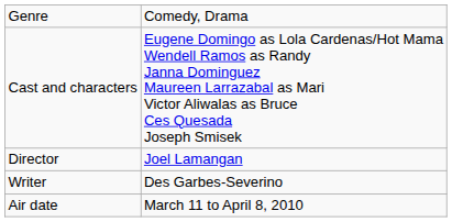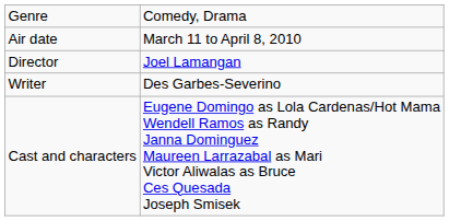 <table class="wikitable">
 <tr>
 <td>Genre</td>
 <td>Comedy, Drama</td>
 </tr>
 <tr>
-<td>Cast and characters</td>
-<td><a href='#'>Eugene Domingo</a> as Lola Cardenas/Hot Mama<br><a href='#'>Wendell Ramos</a> as Randy<br><a href='#'>Janna Dominguez</a><br><a href='#'>Maureen Larrazabal</a> as Mari<br>Victor Aliwalas as Bruce<br><a href='#'>Ces Quesada</a><br>Joseph Smisek</td>
+<td>Air date</td>
+<td>March 11 to April 8, 2010</td>
 </tr>
 <tr>
 <td>Director</td>
 <td><a href='#'>Joel Lamangan</a></td>
 </tr>
 <tr>
 <td>Writer</td>
 <td>Des Garbes-Severino</td>
 </tr>
 <tr>
-<td>Air date</td>
-<td>March 11 to April 8, 2010</td>
+<td>Cast and characters</td>
+<td><a href='#'>Eugene Domingo</a> as Lola Cardenas/Hot Mama<br><a href='#'>Wendell Ramos</a> as Randy<br><a href='#'>Janna Dominguez</a><br><a href='#'>Maureen Larrazabal</a> as Mari<br>Victor Aliwalas as Bruce<br><a href='#'>Ces Quesada</a><br>Joseph Smisek</td>
 </tr>
 </table>
